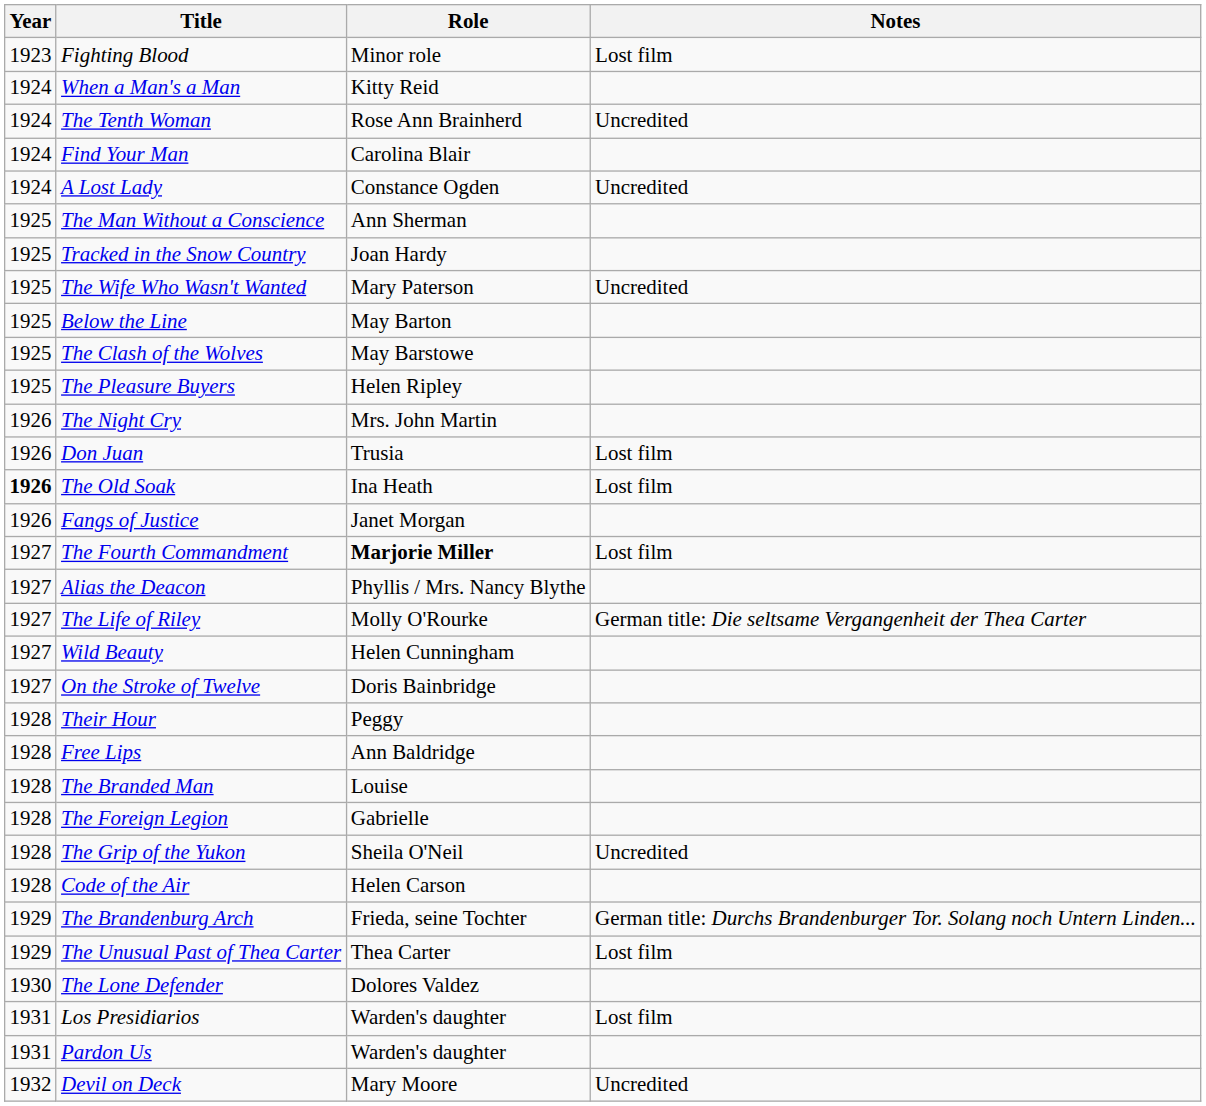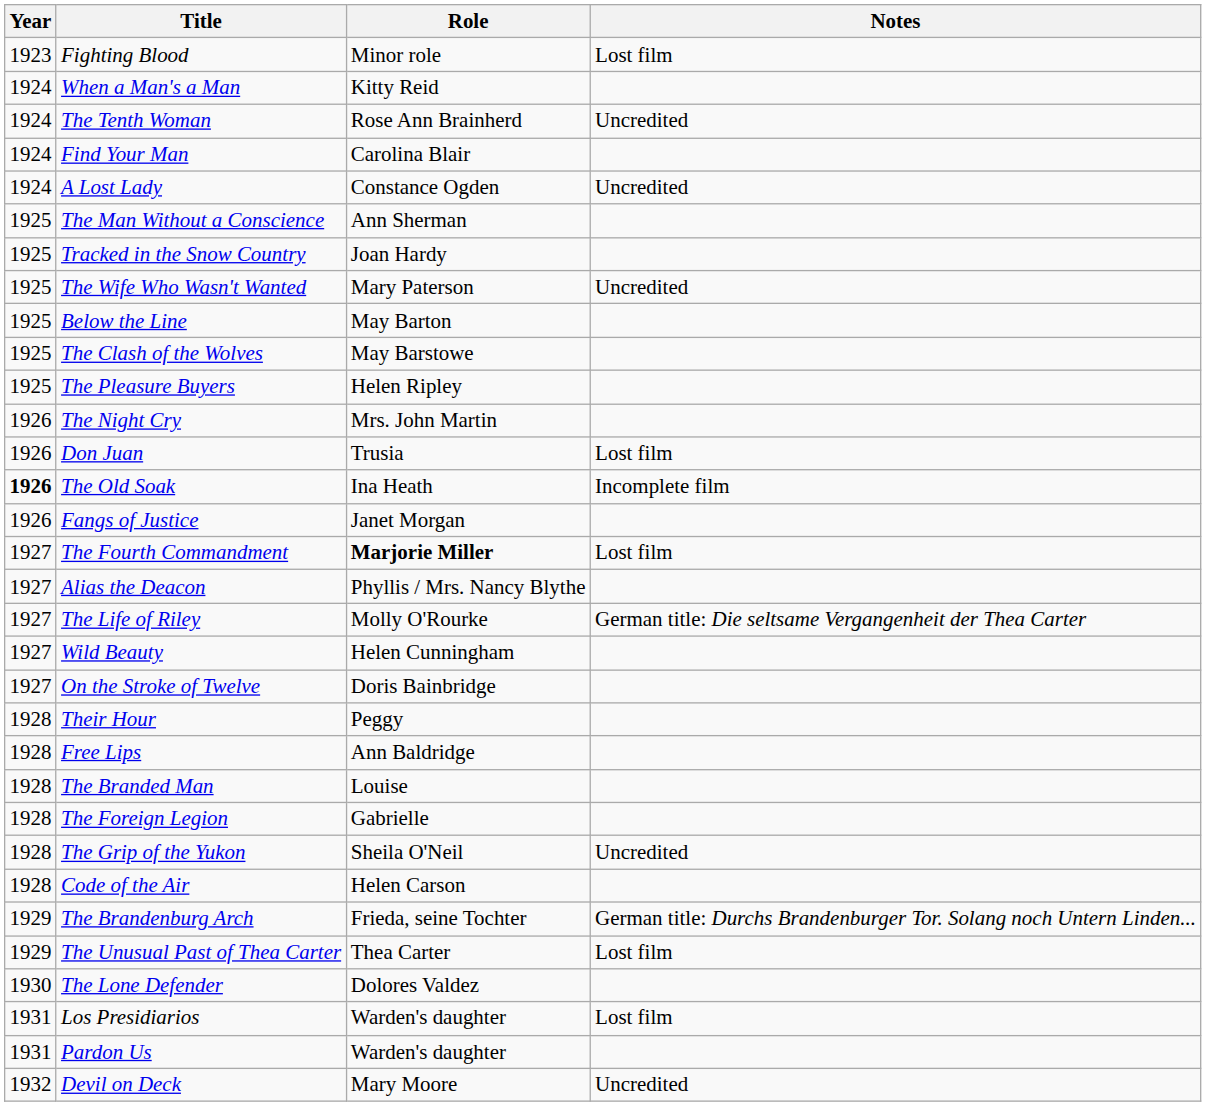 <table class="wikitable sortable">
 <tr>
 <th>Year</th>
 <th>Title</th>
 <th>Role</th>
 <th class="unsortable">Notes</th>
 </tr>
 <tr>
 <td>1923</td>
 <td><em>Fighting Blood</em></td>
 <td>Minor role</td>
 <td>Lost film</td>
 </tr>
 <tr>
 <td>1924</td>
 <td><em><a href='#'>When a Man's a Man</a></em></td>
 <td>Kitty Reid</td>
 <td></td>
 </tr>
 <tr>
 <td>1924</td>
 <td><em><a href='#'>The Tenth Woman</a></em></td>
 <td>Rose Ann Brainherd</td>
 <td>Uncredited</td>
 </tr>
 <tr>
 <td>1924</td>
 <td><em><a href='#'>Find Your Man</a></em></td>
 <td>Carolina Blair</td>
 <td></td>
 </tr>
 <tr>
 <td>1924</td>
 <td><em><a href='#'>A Lost Lady</a></em></td>
 <td>Constance Ogden</td>
 <td>Uncredited</td>
 </tr>
 <tr>
 <td>1925</td>
 <td><em><a href='#'>The Man Without a Conscience</a></em></td>
 <td>Ann Sherman</td>
 <td></td>
 </tr>
 <tr>
 <td>1925</td>
 <td><em><a href='#'>Tracked in the Snow Country</a></em></td>
 <td>Joan Hardy</td>
 <td></td>
 </tr>
 <tr>
 <td>1925</td>
 <td><em><a href='#'>The Wife Who Wasn't Wanted</a></em></td>
 <td>Mary Paterson</td>
 <td>Uncredited</td>
 </tr>
 <tr>
 <td>1925</td>
 <td><em><a href='#'>Below the Line</a></em></td>
 <td>May Barton</td>
 <td></td>
 </tr>
 <tr>
 <td>1925</td>
 <td><em><a href='#'>The Clash of the Wolves</a></em></td>
 <td>May Barstowe</td>
 <td></td>
 </tr>
 <tr>
 <td>1925</td>
 <td><em><a href='#'>The Pleasure Buyers</a></em></td>
 <td>Helen Ripley</td>
 <td></td>
 </tr>
 <tr>
 <td>1926</td>
 <td><em><a href='#'>The Night Cry</a></em></td>
 <td>Mrs. John Martin</td>
 <td></td>
 </tr>
 <tr>
 <td>1926</td>
 <td><em><a href='#'>Don Juan</a></em></td>
 <td>Trusia</td>
 <td>Lost film</td>
 </tr>
 <tr>
 <td><strong>1926</strong></td>
 <td><em><a href='#'>The Old Soak</a></em></td>
 <td>Ina Heath</td>
-<td>Lost film</td>
+<td>Incomplete film</td>
 </tr>
 <tr>
 <td>1926</td>
 <td><em><a href='#'>Fangs of Justice</a></em></td>
 <td>Janet Morgan</td>
 <td></td>
 </tr>
 <tr>
 <td>1927</td>
 <td><em><a href='#'>The Fourth Commandment</a></em></td>
 <td><strong>Marjorie Miller</strong></td>
 <td>Lost film</td>
 </tr>
 <tr>
 <td>1927</td>
 <td><em><a href='#'>Alias the Deacon</a></em></td>
 <td>Phyllis / Mrs. Nancy Blythe</td>
 <td></td>
 </tr>
 <tr>
 <td>1927</td>
 <td><em><a href='#'>The Life of Riley</a></em></td>
 <td>Molly O'Rourke</td>
 <td>German title: <em>Die seltsame Vergangenheit der Thea Carter</em></td>
 </tr>
 <tr>
 <td>1927</td>
 <td><em><a href='#'>Wild Beauty</a></em></td>
 <td>Helen Cunningham</td>
 <td></td>
 </tr>
 <tr>
 <td>1927</td>
 <td><em><a href='#'>On the Stroke of Twelve</a></em></td>
 <td>Doris Bainbridge</td>
 <td></td>
 </tr>
 <tr>
 <td>1928</td>
 <td><em><a href='#'>Their Hour</a></em></td>
 <td>Peggy</td>
 <td></td>
 </tr>
 <tr>
 <td>1928</td>
 <td><em><a href='#'>Free Lips</a></em></td>
 <td>Ann Baldridge</td>
 <td></td>
 </tr>
 <tr>
 <td>1928</td>
 <td><em><a href='#'>The Branded Man</a></em></td>
 <td>Louise</td>
 <td></td>
 </tr>
 <tr>
 <td>1928</td>
 <td><em><a href='#'>The Foreign Legion</a></em></td>
 <td>Gabrielle</td>
 <td></td>
 </tr>
 <tr>
 <td>1928</td>
 <td><em><a href='#'>The Grip of the Yukon</a></em></td>
 <td>Sheila O'Neil</td>
 <td>Uncredited</td>
 </tr>
 <tr>
 <td>1928</td>
 <td><em><a href='#'>Code of the Air</a></em></td>
 <td>Helen Carson</td>
 <td></td>
 </tr>
 <tr>
 <td>1929</td>
 <td><em><a href='#'>The Brandenburg Arch</a></em></td>
 <td>Frieda, seine Tochter</td>
 <td>German title: <em>Durchs Brandenburger Tor. Solang noch Untern Linden...</em></td>
 </tr>
 <tr>
 <td>1929</td>
 <td><em><a href='#'>The Unusual Past of Thea Carter</a></em></td>
 <td>Thea Carter</td>
 <td>Lost film</td>
 </tr>
 <tr>
 <td>1930</td>
 <td><em><a href='#'>The Lone Defender</a></em></td>
 <td>Dolores Valdez</td>
 <td></td>
 </tr>
 <tr>
 <td>1931</td>
 <td><em>Los Presidiarios</em></td>
 <td>Warden's daughter</td>
 <td>Lost film</td>
 </tr>
 <tr>
 <td>1931</td>
 <td><em><a href='#'>Pardon Us</a></em></td>
 <td>Warden's daughter</td>
 <td></td>
 </tr>
 <tr>
 <td>1932</td>
 <td><em><a href='#'>Devil on Deck</a></em></td>
 <td>Mary Moore</td>
 <td>Uncredited</td>
 </tr>
 </table>
